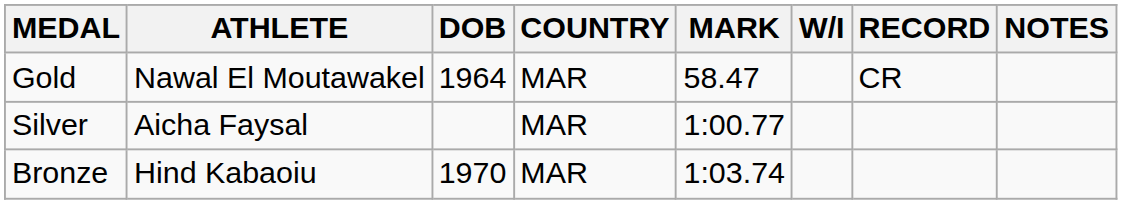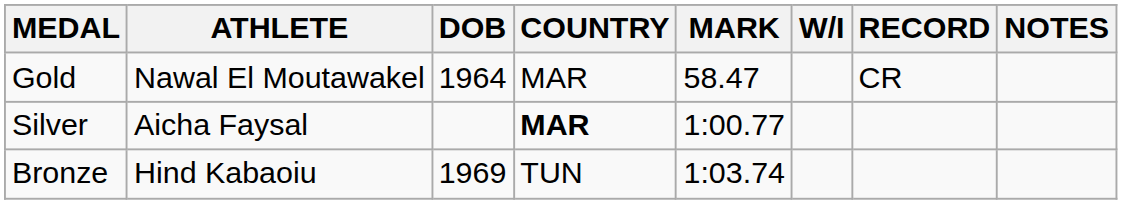 <table class="wikitable">
 <tr>
 <th>MEDAL</th>
 <th>ATHLETE</th>
 <th>DOB</th>
 <th>COUNTRY</th>
 <th>MARK</th>
 <th>W/I</th>
 <th>RECORD</th>
 <th>NOTES</th>
 </tr>
 <tr>
 <td>Gold</td>
 <td>Nawal El Moutawakel</td>
 <td>1964</td>
 <td>MAR</td>
 <td>58.47</td>
 <td></td>
 <td>CR</td>
 <td></td>
 </tr>
 <tr>
 <td>Silver</td>
 <td>Aicha Faysal</td>
 <td></td>
-<td>MAR</td>
+<td><strong>MAR</strong></td>
 <td>1:00.77</td>
 <td></td>
 <td></td>
 <td></td>
 </tr>
 <tr>
 <td>Bronze</td>
 <td>Hind Kabaoiu</td>
-<td>1970</td>
-<td>MAR</td>
+<td>1969</td>
+<td>TUN</td>
 <td>1:03.74</td>
 <td></td>
 <td></td>
 <td></td>
 </tr>
 </table>
